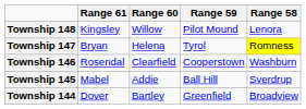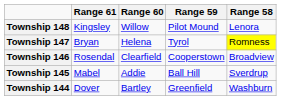 <table class="wikitable" style="margin-left: auto; margin-right: auto; border: none;">
 <tr>
 <td></td>
 <th scope="col">Range 61</th>
 <th scope="col">Range 60</th>
 <th scope="col">Range 59</th>
 <th scope="col">Range 58</th>
 </tr>
 <tr>
 <th scope="col">Township 148</th>
 <td><a href='#'>Kingsley</a></td>
 <td><a href='#'>Willow</a></td>
 <td><a href='#'>Pilot Mound</a></td>
 <td><a href='#'>Lenora</a></td>
 </tr>
 <tr>
 <th scope="col">Township 147</th>
 <td><a href='#'>Bryan</a></td>
 <td><a href='#'>Helena</a></td>
 <td><a href='#'>Tyrol</a></td>
 <td style="background: yellow">Romness</td>
 </tr>
 <tr>
 <th scope="col">Township 146</th>
 <td><a href='#'>Rosendal</a></td>
 <td><a href='#'>Clearfield</a></td>
 <td><a href='#'>Cooperstown</a></td>
-<td><a href='#'>Washburn</a></td>
+<td><a href='#'>Broadview</a></td>
 </tr>
 <tr>
 <th scope="col">Township 145</th>
 <td><a href='#'>Mabel</a></td>
 <td><a href='#'>Addie</a></td>
 <td><a href='#'>Ball Hill</a></td>
 <td><a href='#'>Sverdrup</a></td>
 </tr>
 <tr>
 <th scope="col">Township 144</th>
 <td><a href='#'>Dover</a></td>
 <td><a href='#'>Bartley</a></td>
 <td><a href='#'>Greenfield</a></td>
-<td><a href='#'>Broadview</a></td>
+<td><a href='#'>Washburn</a></td>
 </tr>
 </table>
